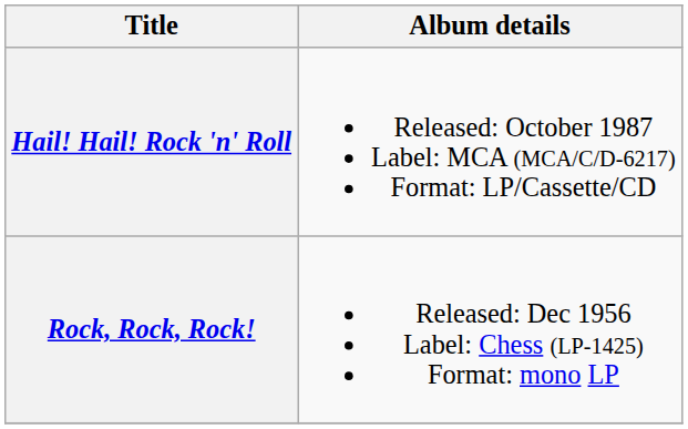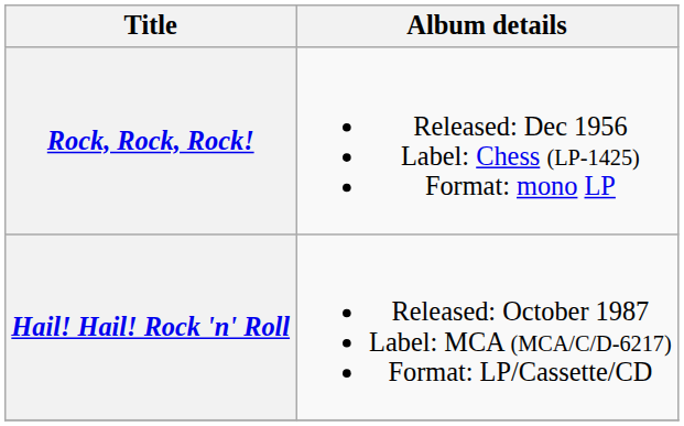 <table class="wikitable plainrowheaders" style="text-align:center;">
 <tr>
 <th scope="col">Title</th>
 <th scope="col">Album details</th>
 </tr>
 <tr>
+<th scope="row"><em><a href='#'>Rock, Rock, Rock!</a></em></th>
+<td><br><ul><li>Released: Dec 1956</li><li>Label: <a href='#'>Chess</a> <small>(LP-1425)</small></li><li>Format: <a href='#'>mono</a> <a href='#'>LP</a></li></ul></td>
+</tr>
+<tr>
 <th scope="row"><em><a href='#'>Hail! Hail! Rock 'n' Roll</a></em></th>
 <td><br><ul><li>Released: October 1987</li><li>Label: MCA <small>(MCA/C/D-6217)</small></li><li>Format: LP/Cassette/CD</li></ul></td>
 </tr>
 <tr>
-<th scope="row"><em><a href='#'>Rock, Rock, Rock!</a></em></th>
-<td><br><ul><li>Released: Dec 1956</li><li>Label: <a href='#'>Chess</a> <small>(LP-1425)</small></li><li>Format: <a href='#'>mono</a> <a href='#'>LP</a></li></ul></td>
-</tr>
-<tr>
 </tr>
 </table>
